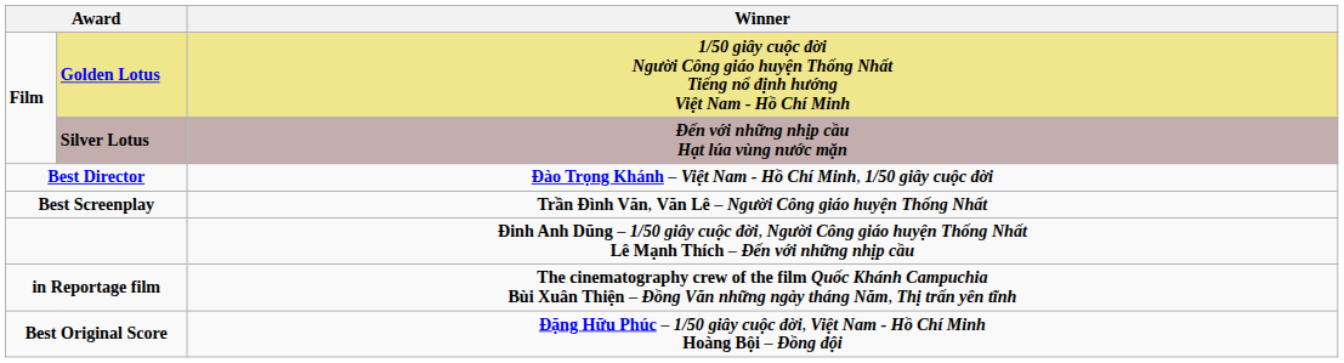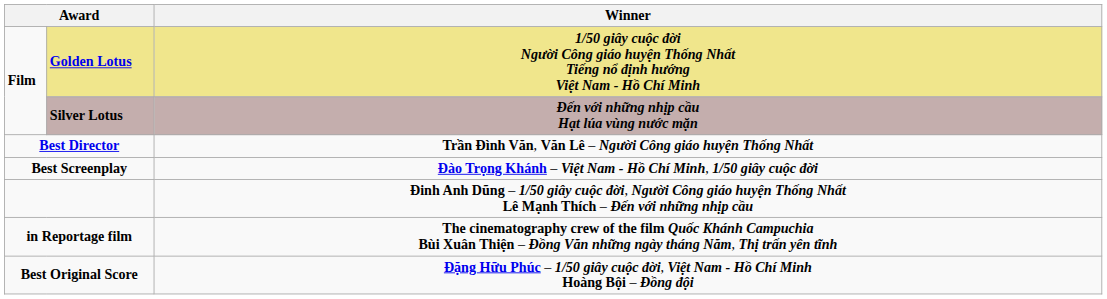 <table class=wikitable>
 <tr>
 <th width="12%" colspan="2">Award</th>
 <th width="76%">Winner</th>
 </tr>
 <tr>
 <td rowspan="2"><strong>Film</strong></td>
 <td style="background:#F0E68C"><strong><a href='#'>Golden Lotus</a></strong></td>
 <td style="background:#F0E68C" align=center><strong><em>1/50 giây cuộc đời</em></strong><br><strong><em>Người Công giáo huyện Thống Nhất</em></strong><br><strong><em>Tiếng nổ định hướng</em></strong><br><strong><em>Việt Nam - Hồ Chí Minh</em></strong></td>
 </tr>
 <tr>
 <td style="background:#C4AEAD"><strong>Silver Lotus</strong></td>
 <td style="background:#C4AEAD" align=center><strong><em>Đến với những nhịp cầu</em></strong><br><strong><em>Hạt lúa vùng nước mặn</em></strong></td>
 </tr>
 <tr>
 <td colspan="2" align=center><strong><a href='#'>Best Director</a></strong></td>
-<td align=center><strong><a href='#'>Đào Trọng Khánh</a></strong> – <strong><em>Việt Nam - Hồ Chí Minh</em></strong>, <strong><em>1/50 giây cuộc đời</em></strong></td>
+<td align=center><strong>Trần Đình Văn</strong>, <strong>Văn Lê</strong> – <strong><em>Người Công giáo huyện Thống Nhất</em></strong></td>
 </tr>
 <tr>
 <td colspan="2" align=center><strong>Best Screenplay</strong></td>
-<td align=center><strong>Trần Đình Văn</strong>, <strong>Văn Lê</strong> – <strong><em>Người Công giáo huyện Thống Nhất</em></strong></td>
+<td align=center><strong><a href='#'>Đào Trọng Khánh</a></strong> – <strong><em>Việt Nam - Hồ Chí Minh</em></strong>, <strong><em>1/50 giây cuộc đời</em></strong></td>
 </tr>
 <tr>
 <td colspan="2" align=center><strong></strong></td>
 <td align=center><strong>Đinh Anh Dũng</strong> – <strong><em>1/50 giây cuộc đời</em></strong>, <strong><em>Người Công giáo huyện Thống Nhất</em></strong><br><strong>Lê Mạnh Thích</strong> – <strong><em>Đến với những nhịp cầu</em></strong></td>
 </tr>
 <tr>
 <td colspan="2" align=center><strong> in Reportage film</strong></td>
 <td align=center><strong>The cinematography crew of the film</strong> <strong><em>Quốc Khánh Campuchia</em></strong><br><strong>Bùi Xuân Thiện</strong> – <strong><em>Đồng Văn những ngày tháng Năm</em></strong>, <strong><em>Thị trấn yên tĩnh</em></strong></td>
 </tr>
 <tr>
 <td colspan="2" align=center><strong>Best Original Score</strong></td>
 <td align=center><strong><a href='#'>Đặng Hữu Phúc</a></strong> – <strong><em>1/50 giây cuộc đời</em></strong>, <strong><em>Việt Nam - Hồ Chí Minh</em></strong><br><strong>Hoàng Bội</strong> – <strong><em>Đồng đội</em></strong></td>
 </tr>
 </table>
